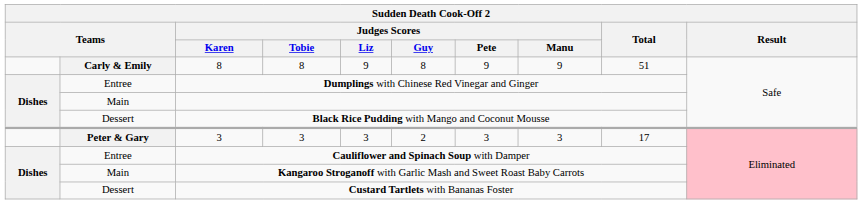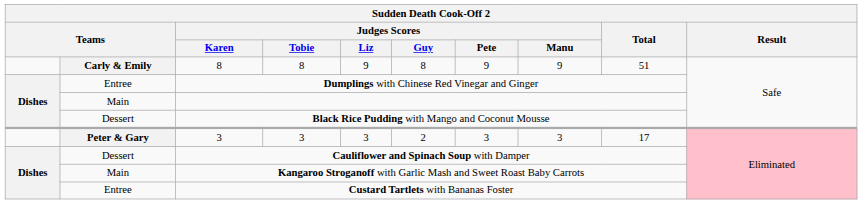 <table class="wikitable plainrowheaders" style="text-align:center; font-size:90%; width:80em; margin:auto;">
 <tr>
 <th colspan="10" >Sudden Death Cook-Off 2</th>
 </tr>
 <tr>
 <th rowspan=2 style="width:20%;" colspan=2>Teams</th>
 <th colspan=6 style="width:50%;">Judges Scores</th>
 <th rowspan=2 style="width:10%;">Total<br></th>
 <th rowspan=2 style="width:20%;">Result</th>
 </tr>
 <tr>
 <th><a href='#'>Karen</a></th>
 <th><a href='#'>Tobie</a></th>
 <th><a href='#'>Liz</a></th>
 <th><a href='#'>Guy</a></th>
 <th>Pete</th>
 <th>Manu</th>
 </tr>
 <tr>
 <td></td>
 <th>Carly & Emily</th>
 <td>8</td>
 <td>8</td>
 <td>9</td>
 <td>8</td>
 <td>9</td>
 <td>9</td>
 <td>51</td>
 <td rowspan=4>Safe</td>
 </tr>
 <tr>
 <th rowspan=3>Dishes</th>
 <td>Entree</td>
 <td colspan="7"><strong>Dumplings</strong> with Chinese Red Vinegar and Ginger</td>
 </tr>
 <tr>
 <td>Main</td>
 <td colspan="7"></td>
 </tr>
 <tr>
 <td>Dessert</td>
 <td colspan="7"><strong>Black Rice Pudding</strong> with Mango and Coconut Mousse</td>
 </tr>
 <tr style="border-top:3px solid #aaa;">
 <td></td>
 <th>Peter & Gary</th>
 <td>3</td>
 <td>3</td>
 <td>3</td>
 <td>2</td>
 <td>3</td>
 <td>3</td>
 <td>17</td>
 <td rowspan=4 bgcolor=pink>Eliminated</td>
 </tr>
 <tr>
 <th rowspan=3>Dishes</th>
-<td>Entree</td>
+<td>Dessert</td>
 <td colspan="7"><strong>Cauliflower and Spinach Soup</strong> with Damper</td>
 </tr>
 <tr>
 <td>Main</td>
 <td colspan="7"><strong>Kangaroo Stroganoff</strong> with Garlic Mash and Sweet Roast Baby Carrots</td>
 </tr>
 <tr>
-<td>Dessert</td>
+<td>Entree</td>
 <td colspan="7"><strong>Custard Tartlets</strong> with Bananas Foster</td>
 </tr>
 </table>
